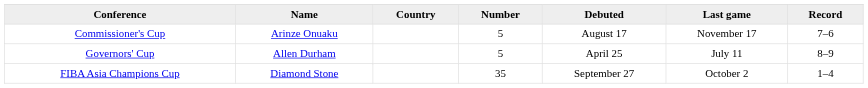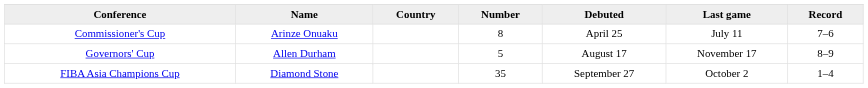 <table border=1 style="border-collapse:collapse; text-align: center; width: 100%" bordercolor="#DFDFDF"  cellpadding="5">
 <tr>
 </tr>
 <tr bgcolor="eeeeee">
 <th>Conference</th>
 <th>Name</th>
 <th>Country</th>
 <th>Number</th>
 <th>Debuted</th>
 <th>Last game</th>
 <th>Record</th>
 </tr>
 <tr>
 <td><a href='#'>Commissioner's Cup</a></td>
 <td><a href='#'>Arinze Onuaku</a></td>
 <td></td>
-<td>5</td>
-<td>August 17<br></td>
-<td>November 17<br></td>
+<td>8</td>
+<td>April 25<br></td>
+<td>July 11<br></td>
 <td>7–6</td>
 </tr>
 <tr>
 <td><a href='#'>Governors' Cup</a></td>
 <td rowspan=2><a href='#'>Allen Durham</a></td>
 <td rowspan=2></td>
 <td rowspan=2>5</td>
-<td>April 25<br></td>
-<td>July 11<br></td>
+<td>August 17<br></td>
+<td>November 17<br></td>
 <td>8–9</td>
 </tr>
 <tr>
 <td rowspan=2><a href='#'>FIBA Asia Champions Cup</a></td>
 <td rowspan=2>September 27<br></td>
 <td rowspan=2>October 2<br></td>
 <td rowspan=2>1–4</td>
 </tr>
 <tr>
 <td><a href='#'>Diamond Stone</a></td>
 <td></td>
 <td>35</td>
 </tr>
 </table>
